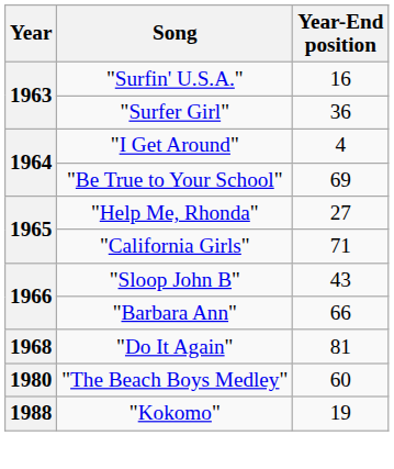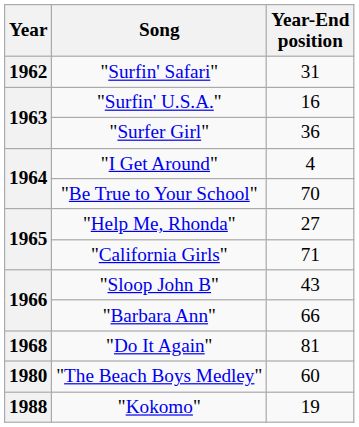 <table class="wikitable plainrowheaders" style="text-align:center;" border="1">
 <tr>
 <th>Year</th>
 <th>Song</th>
 <th>Year-End<br>position</th>
+</tr>
+<tr>
+<th scope="row">1962</th>
+<td>"<a href='#'>Surfin' Safari</a>"</td>
+<td>31</td>
 </tr>
 <tr>
 <th scope="row" rowspan="2">1963</th>
 <td>"<a href='#'>Surfin' U.S.A.</a>"</td>
 <td>16</td>
 </tr>
 <tr>
 <td>"<a href='#'>Surfer Girl</a>"</td>
 <td>36</td>
 </tr>
 <tr>
 <th scope="row" rowspan="2">1964</th>
 <td>"<a href='#'>I Get Around</a>"</td>
 <td>4</td>
 </tr>
 <tr>
 <td>"<a href='#'>Be True to Your School</a>"</td>
-<td>69</td>
+<td>70</td>
 </tr>
 <tr>
 <th scope="row" rowspan="2">1965</th>
 <td>"<a href='#'>Help Me, Rhonda</a>"</td>
 <td>27</td>
 </tr>
 <tr>
 <td>"<a href='#'>California Girls</a>"</td>
 <td>71</td>
 </tr>
 <tr>
 <th scope="row" rowspan="2">1966</th>
 <td>"<a href='#'>Sloop John B</a>"</td>
 <td>43</td>
 </tr>
 <tr>
 <td>"<a href='#'>Barbara Ann</a>"</td>
 <td>66</td>
 </tr>
 <tr>
 <th scope="row">1968</th>
 <td>"<a href='#'>Do It Again</a>"</td>
 <td>81</td>
 </tr>
 <tr>
 <th scope="row">1980</th>
 <td>"<a href='#'>The Beach Boys Medley</a>"</td>
 <td>60</td>
 </tr>
 <tr>
 <th scope="row">1988</th>
 <td>"<a href='#'>Kokomo</a>"</td>
 <td>19</td>
 </tr>
 </table>
